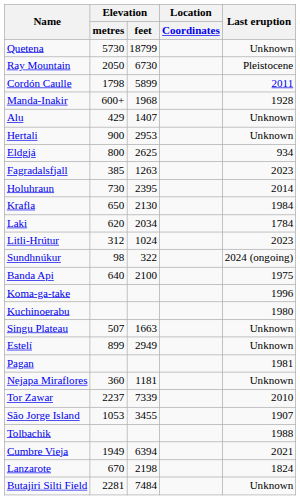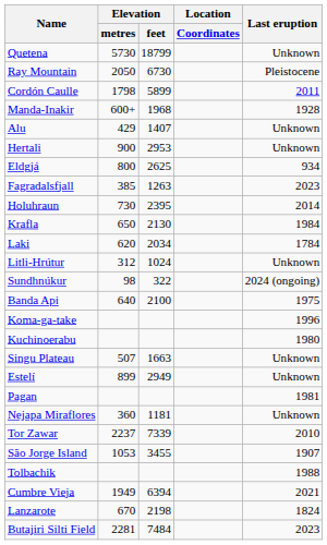 <table class="wikitable sortable">
 <tr>
 <th rowspan="2">Name</th>
 <th colspan ="2">Elevation</th>
 <th>Location</th>
 <th rowspan="2">Last eruption</th>
 </tr>
 <tr>
 <th>metres</th>
 <th>feet</th>
 <th><a href='#'>Coordinates</a></th>
 </tr>
 <tr align="right">
 <td align="left"> <a href='#'>Quetena</a></td>
 <td>5730</td>
 <td>18799</td>
 <td></td>
 <td>Unknown</td>
 </tr>
 <tr align="right">
 <td align="left"> <a href='#'>Ray Mountain</a></td>
 <td>2050</td>
 <td>6730</td>
 <td></td>
 <td>Pleistocene</td>
 </tr>
 <tr align="right">
 <td align="left"> <a href='#'>Cordón Caulle</a></td>
 <td>1798</td>
 <td>5899</td>
 <td></td>
 <td><a href='#'>2011</a></td>
 </tr>
 <tr align="right">
 <td align="left"> <a href='#'>Manda-Inakir</a></td>
 <td>600+</td>
 <td>1968</td>
 <td></td>
 <td>1928</td>
 </tr>
 <tr align="right">
 <td align="left"> <a href='#'>Alu</a></td>
 <td>429</td>
 <td>1407</td>
 <td></td>
 <td>Unknown</td>
 </tr>
 <tr align="right">
 <td align="left"> <a href='#'>Hertali</a></td>
 <td>900</td>
 <td>2953</td>
 <td></td>
 <td>Unknown</td>
 </tr>
 <tr align="right">
 <td align="left"> <a href='#'>Eldgjá</a></td>
 <td>800</td>
 <td>2625</td>
 <td></td>
 <td>934</td>
 </tr>
 <tr align="right">
 <td align="left"> <a href='#'>Fagradalsfjall</a></td>
 <td>385</td>
 <td>1263</td>
 <td></td>
 <td>2023</td>
 </tr>
 <tr align="right">
 <td align="left"> <a href='#'>Holuhraun</a></td>
 <td>730</td>
 <td>2395</td>
 <td></td>
 <td>2014</td>
 </tr>
 <tr align="right">
 <td align="left"> <a href='#'>Krafla</a></td>
 <td>650</td>
 <td>2130</td>
 <td></td>
 <td>1984</td>
 </tr>
 <tr align="right">
 <td align="left"> <a href='#'>Laki</a></td>
 <td>620</td>
 <td>2034</td>
 <td></td>
 <td>1784</td>
 </tr>
 <tr align="right">
 <td align="left"> <a href='#'>Litli-Hrútur</a></td>
 <td>312</td>
 <td>1024</td>
 <td></td>
-<td>2023</td>
+<td>Unknown</td>
 </tr>
 <tr align="right">
 <td align="left"> <a href='#'>Sundhnúkur</a></td>
 <td>98</td>
 <td>322</td>
 <td></td>
 <td>2024 (ongoing)</td>
 </tr>
 <tr align="right">
 <td align="left"> <a href='#'>Banda Api</a></td>
 <td>640</td>
 <td>2100</td>
 <td></td>
 <td>1975</td>
 </tr>
 <tr align="right">
 <td align="left"> <a href='#'>Koma-ga-take</a></td>
 <td></td>
 <td></td>
 <td></td>
 <td>1996</td>
 </tr>
 <tr align="right">
 <td align="left"> <a href='#'>Kuchinoerabu</a></td>
 <td></td>
 <td></td>
 <td></td>
 <td>1980</td>
 </tr>
 <tr align="right">
 <td align="left"> <a href='#'>Singu Plateau</a></td>
 <td>507</td>
 <td>1663</td>
 <td></td>
 <td>Unknown</td>
 </tr>
 <tr align="right">
 <td align="left"> <a href='#'>Estelí</a></td>
 <td>899</td>
 <td>2949</td>
 <td></td>
 <td>Unknown</td>
 </tr>
 <tr align="right">
 <td align="left"> <a href='#'>Pagan</a></td>
 <td></td>
 <td></td>
 <td></td>
 <td>1981</td>
 </tr>
 <tr align="right">
 <td align="left"> <a href='#'>Nejapa Miraflores</a></td>
 <td>360</td>
 <td>1181</td>
 <td></td>
 <td>Unknown</td>
 </tr>
 <tr align="right">
 <td align="left"> <a href='#'>Tor Zawar</a></td>
 <td>2237</td>
 <td>7339</td>
 <td></td>
 <td>2010</td>
 </tr>
 <tr align="right">
 <td align="left"> <a href='#'>São Jorge Island</a></td>
 <td>1053</td>
 <td>3455</td>
 <td></td>
 <td>1907</td>
 </tr>
 <tr align="right">
 <td align="left"> <a href='#'>Tolbachik</a></td>
 <td></td>
 <td></td>
 <td></td>
 <td>1988</td>
 </tr>
 <tr align="right">
 <td align="left"> <a href='#'>Cumbre Vieja</a></td>
 <td>1949</td>
 <td>6394</td>
 <td></td>
 <td>2021</td>
 </tr>
 <tr align="right">
 <td align="left"> <a href='#'>Lanzarote</a></td>
 <td>670</td>
 <td>2198</td>
 <td></td>
 <td>1824</td>
 </tr>
 <tr align="right">
 <td align="left"> <a href='#'>Butajiri Silti Field</a></td>
 <td>2281</td>
 <td>7484</td>
 <td></td>
-<td>Unknown</td>
+<td>2023</td>
 </tr>
 </table>
